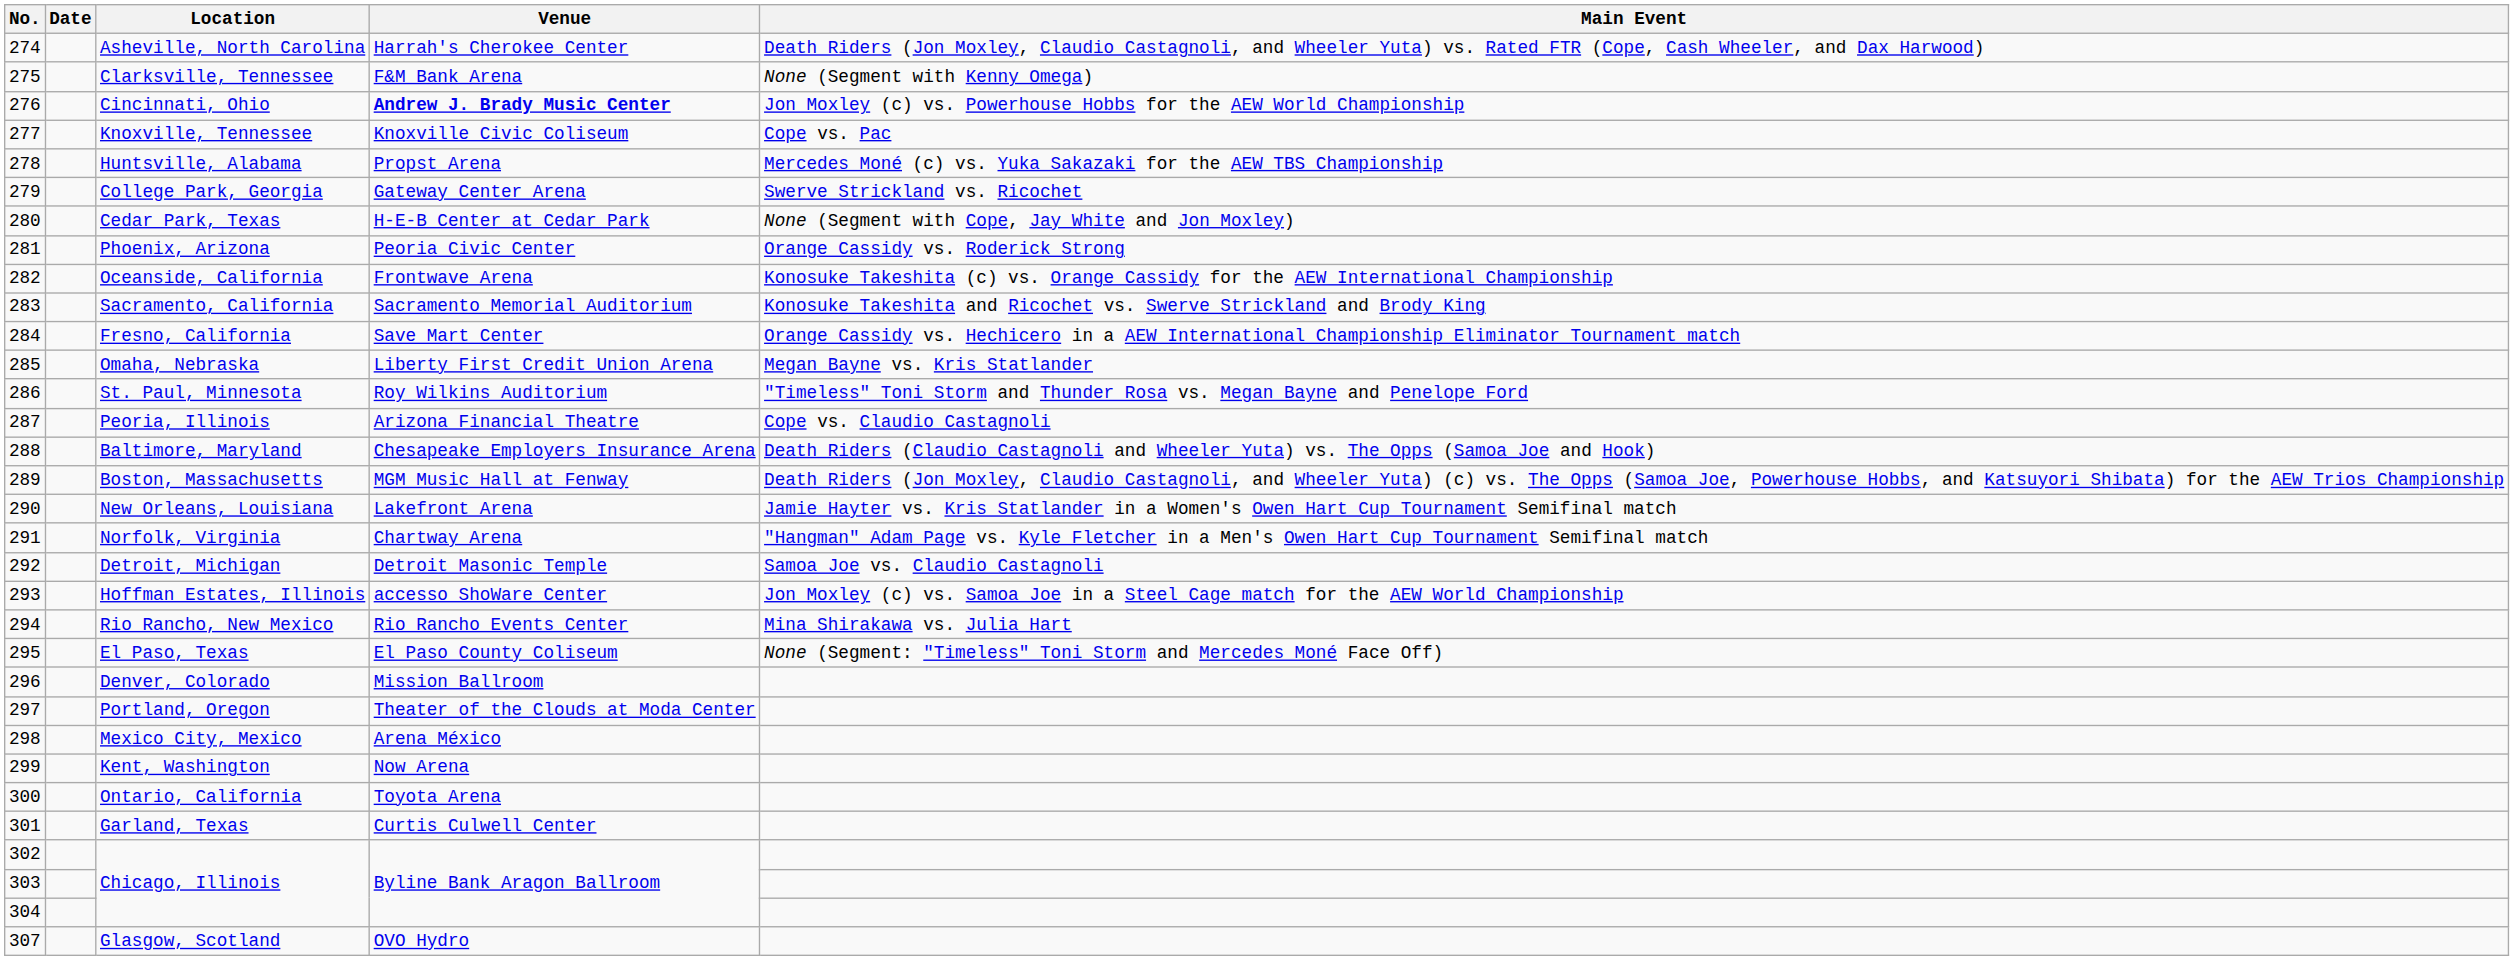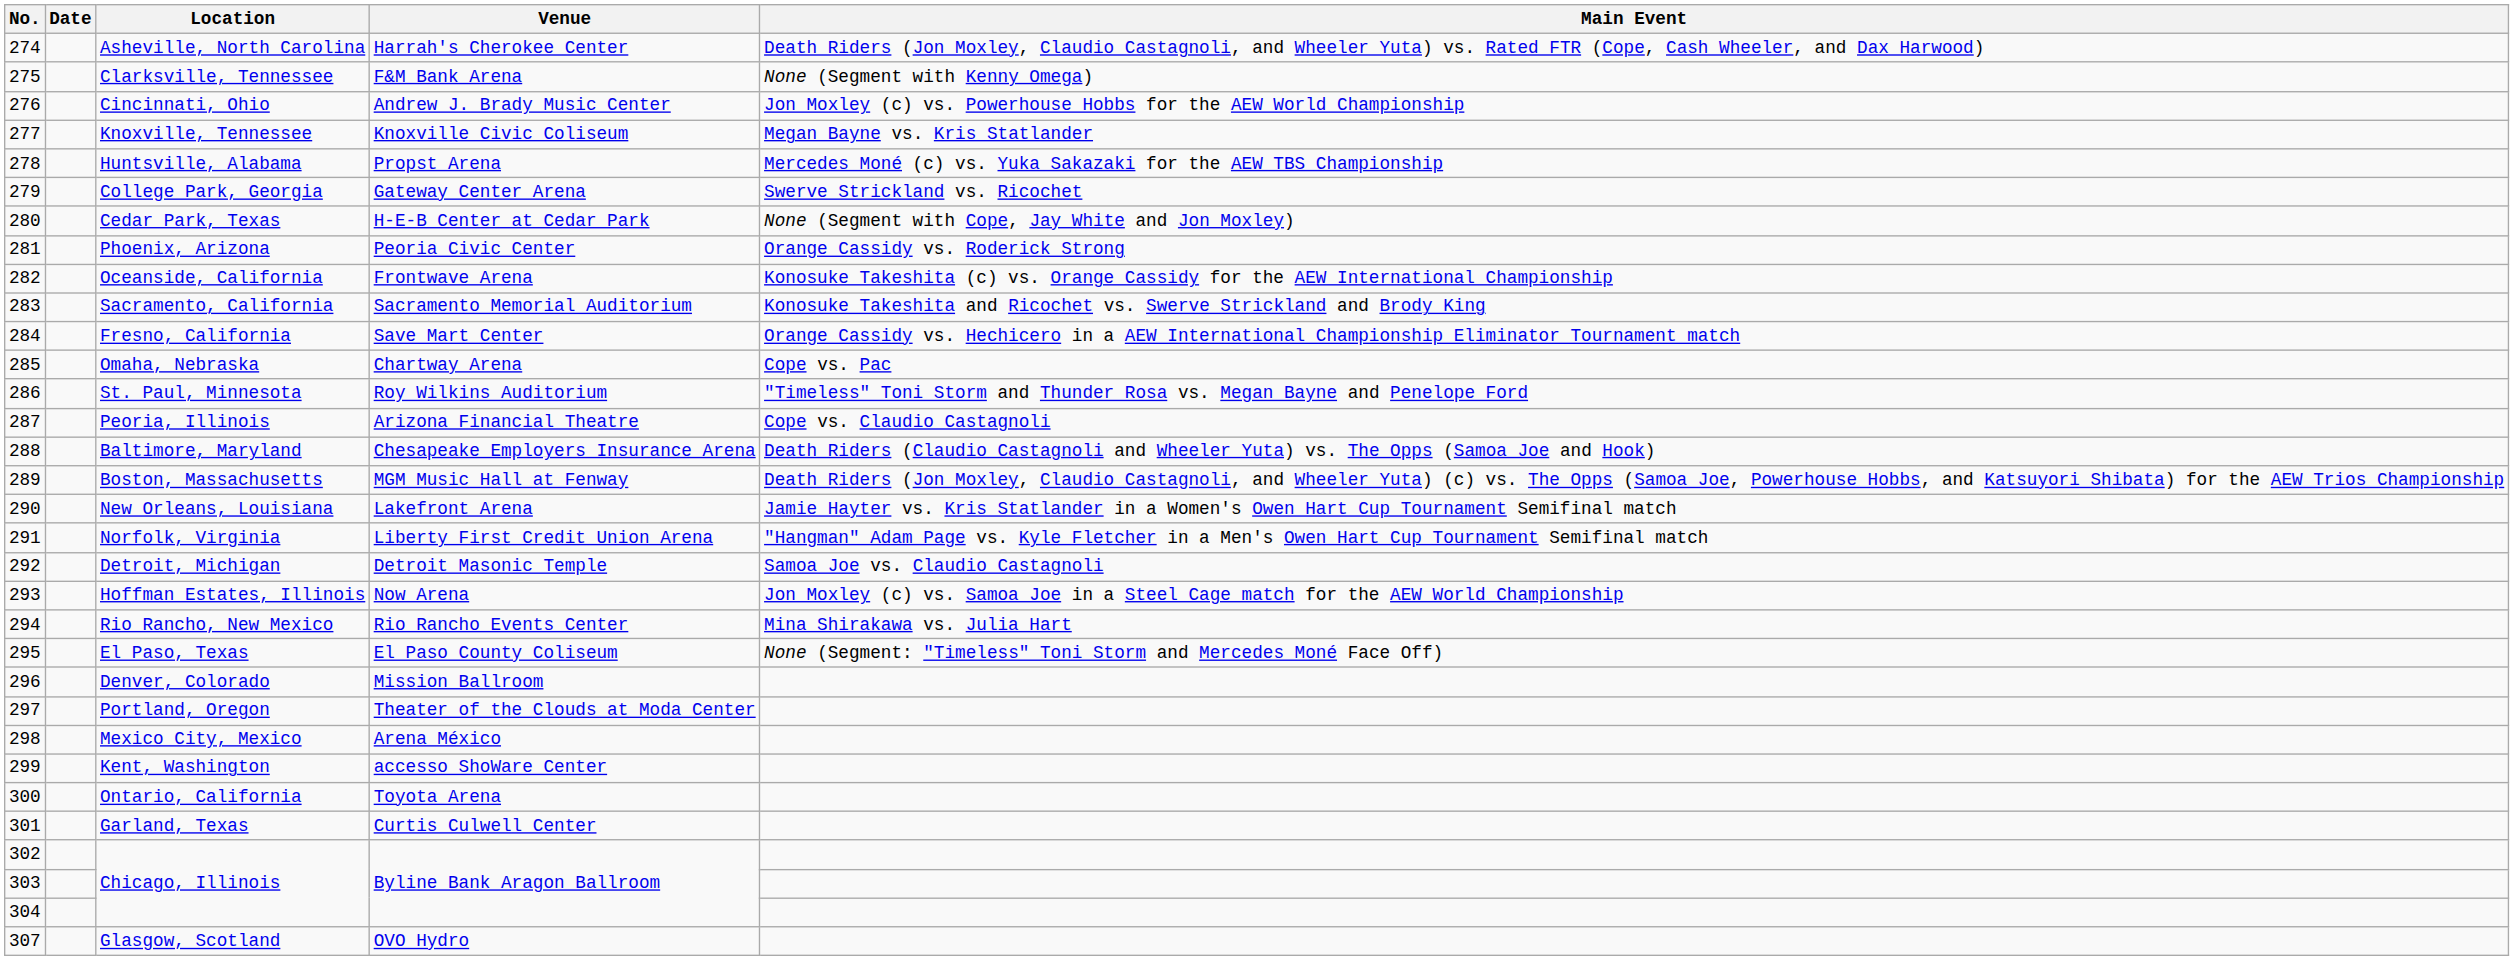 <table class="wikitable sortable">
 <tr>
 <th>No.</th>
 <th>Date</th>
 <th>Location</th>
 <th>Venue</th>
 <th>Main Event</th>
 </tr>
 <tr>
 <td>274</td>
 <td><br></td>
 <td><a href='#'>Asheville, North Carolina</a></td>
 <td><a href='#'>Harrah's Cherokee Center</a></td>
 <td><a href='#'>Death Riders</a> (<a href='#'>Jon Moxley</a>, <a href='#'>Claudio Castagnoli</a>, and <a href='#'>Wheeler Yuta</a>) vs. <a href='#'>Rated FTR</a> (<a href='#'>Cope</a>, <a href='#'>Cash Wheeler</a>, and <a href='#'>Dax Harwood</a>)</td>
 </tr>
 <tr>
 <td>275</td>
 <td></td>
 <td><a href='#'>Clarksville, Tennessee</a></td>
 <td><a href='#'>F&M Bank Arena</a></td>
 <td><em>None</em> (Segment with <a href='#'>Kenny Omega</a>)</td>
 </tr>
 <tr>
 <td>276</td>
 <td><br></td>
 <td><a href='#'>Cincinnati, Ohio</a></td>
-<td><strong><a href='#'>Andrew J. Brady Music Center</a></strong></td>
+<td><a href='#'>Andrew J. Brady Music Center</a></td>
 <td><a href='#'>Jon Moxley</a> (c) vs. <a href='#'>Powerhouse Hobbs</a> for the <a href='#'>AEW World Championship</a></td>
 </tr>
 <tr>
 <td>277</td>
 <td></td>
 <td><a href='#'>Knoxville, Tennessee</a></td>
 <td><a href='#'>Knoxville Civic Coliseum</a></td>
-<td><a href='#'>Cope</a> vs. <a href='#'>Pac</a></td>
+<td><a href='#'>Megan Bayne</a> vs. <a href='#'>Kris Statlander</a></td>
 </tr>
 <tr>
 <td>278</td>
 <td></td>
 <td><a href='#'>Huntsville, Alabama</a></td>
 <td><a href='#'>Propst Arena</a></td>
 <td><a href='#'>Mercedes Moné</a> (c) vs. <a href='#'>Yuka Sakazaki</a> for the <a href='#'>AEW TBS Championship</a></td>
 </tr>
 <tr>
 <td>279</td>
 <td></td>
 <td><a href='#'>College Park, Georgia</a></td>
 <td><a href='#'>Gateway Center Arena</a></td>
 <td><a href='#'>Swerve Strickland</a> vs. <a href='#'>Ricochet</a></td>
 </tr>
 <tr>
 <td>280</td>
 <td></td>
 <td><a href='#'>Cedar Park, Texas</a></td>
 <td><a href='#'>H-E-B Center at Cedar Park</a></td>
 <td><em>None</em> (Segment with <a href='#'>Cope</a>, <a href='#'>Jay White</a> and <a href='#'>Jon Moxley</a>)</td>
 </tr>
 <tr>
 <td>281</td>
 <td></td>
 <td><a href='#'>Phoenix, Arizona</a></td>
 <td><a href='#'>Peoria Civic Center</a></td>
 <td><a href='#'>Orange Cassidy</a> vs. <a href='#'>Roderick Strong</a><br></td>
 </tr>
 <tr>
 <td>282</td>
 <td></td>
 <td><a href='#'>Oceanside, California</a></td>
 <td><a href='#'>Frontwave Arena</a></td>
 <td><a href='#'>Konosuke Takeshita</a> (c) vs. <a href='#'>Orange Cassidy</a> for the <a href='#'>AEW International Championship</a></td>
 </tr>
 <tr>
 <td>283</td>
 <td></td>
 <td><a href='#'>Sacramento, California</a></td>
 <td><a href='#'>Sacramento Memorial Auditorium</a></td>
 <td><a href='#'>Konosuke Takeshita</a> and <a href='#'>Ricochet</a> vs. <a href='#'>Swerve Strickland</a> and <a href='#'>Brody King</a></td>
 </tr>
 <tr>
 <td>284</td>
 <td></td>
 <td><a href='#'>Fresno, California</a></td>
 <td><a href='#'>Save Mart Center</a></td>
 <td><a href='#'>Orange Cassidy</a> vs. <a href='#'>Hechicero</a> in a <a href='#'>AEW International Championship Eliminator Tournament match</a></td>
 </tr>
 <tr>
 <td>285</td>
 <td></td>
 <td><a href='#'>Omaha, Nebraska</a></td>
-<td><a href='#'>Liberty First Credit Union Arena</a></td>
-<td><a href='#'>Megan Bayne</a> vs. <a href='#'>Kris Statlander</a></td>
+<td><a href='#'>Chartway Arena</a></td>
+<td><a href='#'>Cope</a> vs. <a href='#'>Pac</a></td>
 </tr>
 <tr>
 <td>286</td>
 <td></td>
 <td><a href='#'>St. Paul, Minnesota</a></td>
 <td><a href='#'>Roy Wilkins Auditorium</a></td>
 <td><a href='#'>"Timeless" Toni Storm</a> and <a href='#'>Thunder Rosa</a> vs. <a href='#'>Megan Bayne</a> and <a href='#'>Penelope Ford</a></td>
 </tr>
 <tr>
 <td>287</td>
 <td></td>
 <td><a href='#'>Peoria, Illinois</a></td>
 <td><a href='#'>Arizona Financial Theatre</a></td>
 <td><a href='#'>Cope</a> vs. <a href='#'>Claudio Castagnoli</a></td>
 </tr>
 <tr>
 <td>288</td>
 <td></td>
 <td><a href='#'>Baltimore, Maryland</a></td>
 <td><a href='#'>Chesapeake Employers Insurance Arena</a></td>
 <td><a href='#'>Death Riders</a> (<a href='#'>Claudio Castagnoli</a> and <a href='#'>Wheeler Yuta</a>) vs. <a href='#'>The Opps</a> (<a href='#'>Samoa Joe</a> and <a href='#'>Hook</a>)</td>
 </tr>
 <tr>
 <td>289</td>
 <td><br></td>
 <td><a href='#'>Boston, Massachusetts</a></td>
 <td><a href='#'>MGM Music Hall at Fenway</a></td>
 <td><a href='#'>Death Riders</a> (<a href='#'>Jon Moxley</a>, <a href='#'>Claudio Castagnoli</a>, and <a href='#'>Wheeler Yuta</a>) (c) vs. <a href='#'>The Opps</a> (<a href='#'>Samoa Joe</a>, <a href='#'>Powerhouse Hobbs</a>, and <a href='#'>Katsuyori Shibata</a>) for the <a href='#'>AEW Trios Championship</a></td>
 </tr>
 <tr>
 <td>290</td>
 <td></td>
 <td><a href='#'>New Orleans, Louisiana</a></td>
 <td><a href='#'>Lakefront Arena</a></td>
 <td><a href='#'>Jamie Hayter</a> vs. <a href='#'>Kris Statlander</a> in a Women's <a href='#'>Owen Hart Cup Tournament</a> Semifinal match</td>
 </tr>
 <tr>
 <td>291</td>
 <td></td>
 <td><a href='#'>Norfolk, Virginia</a></td>
-<td><a href='#'>Chartway Arena</a></td>
+<td><a href='#'>Liberty First Credit Union Arena</a></td>
 <td><a href='#'>"Hangman" Adam Page</a> vs. <a href='#'>Kyle Fletcher</a> in a Men's <a href='#'>Owen Hart Cup Tournament</a> Semifinal match</td>
 </tr>
 <tr>
 <td>292</td>
 <td></td>
 <td><a href='#'>Detroit, Michigan</a></td>
 <td><a href='#'>Detroit Masonic Temple</a></td>
 <td><a href='#'>Samoa Joe</a> vs. <a href='#'>Claudio Castagnoli</a></td>
 </tr>
 <tr>
 <td>293</td>
 <td><br></td>
 <td><a href='#'>Hoffman Estates, Illinois</a></td>
-<td><a href='#'>accesso ShoWare Center</a></td>
+<td><a href='#'>Now Arena</a></td>
 <td><a href='#'>Jon Moxley</a> (c) vs. <a href='#'>Samoa Joe</a> in a <a href='#'>Steel Cage match</a> for the <a href='#'>AEW World Championship</a></td>
 </tr>
 <tr>
 <td>294</td>
 <td></td>
 <td><a href='#'>Rio Rancho, New Mexico</a></td>
 <td><a href='#'>Rio Rancho Events Center</a></td>
 <td><a href='#'>Mina Shirakawa</a> vs. <a href='#'>Julia Hart</a></td>
 </tr>
 <tr>
 <td>295</td>
 <td></td>
 <td><a href='#'>El Paso, Texas</a></td>
 <td><a href='#'>El Paso County Coliseum</a></td>
 <td><em>None</em> (Segment: <a href='#'>"Timeless" Toni Storm</a> and <a href='#'>Mercedes Moné</a> Face Off)</td>
 </tr>
 <tr>
 <td>296</td>
 <td><br></td>
 <td><a href='#'>Denver, Colorado</a></td>
 <td><a href='#'>Mission Ballroom</a></td>
 <td></td>
 </tr>
 <tr>
 <td>297</td>
 <td><br></td>
 <td><a href='#'>Portland, Oregon</a></td>
 <td><a href='#'>Theater of the Clouds at Moda Center</a></td>
 <td></td>
 </tr>
 <tr>
 <td>298</td>
 <td><br></td>
 <td><a href='#'>Mexico City, Mexico</a></td>
 <td><a href='#'>Arena México</a></td>
 <td></td>
 </tr>
 <tr>
 <td>299</td>
 <td></td>
 <td><a href='#'>Kent, Washington</a></td>
-<td><a href='#'>Now Arena</a></td>
+<td><a href='#'>accesso ShoWare Center</a></td>
 <td></td>
 </tr>
 <tr>
 <td>300</td>
 <td></td>
 <td><a href='#'>Ontario, California</a></td>
 <td><a href='#'>Toyota Arena</a></td>
 <td></td>
 </tr>
 <tr>
 <td>301</td>
 <td></td>
 <td><a href='#'>Garland, Texas</a></td>
 <td><a href='#'>Curtis Culwell Center</a></td>
 <td></td>
 </tr>
 <tr>
 <td>302</td>
 <td></td>
 <td rowspan=3><a href='#'>Chicago, Illinois</a></td>
 <td rowspan=3><a href='#'>Byline Bank Aragon Ballroom</a></td>
 <td></td>
 </tr>
 <tr>
 <td>303</td>
 <td></td>
 <td></td>
 </tr>
 <tr>
 <td>304</td>
 <td></td>
 <td></td>
 </tr>
 <tr>
 <td>307</td>
 <td></td>
 <td><a href='#'>Glasgow, Scotland</a></td>
 <td><a href='#'>OVO Hydro</a></td>
 <td></td>
 </tr>
 </table>
